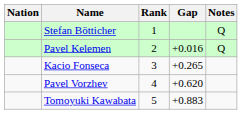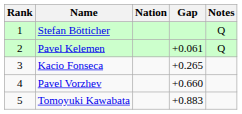 <table class="wikitable sortable" style="text-align:center">
 <tr>
+<th>Rank</th>
+<th>Name</th>
 <th>Nation</th>
-<th>Name</th>
-<th>Rank</th>
 <th>Gap</th>
 <th>Notes</th>
 </tr>
 <tr bgcolor=ccffcc>
+<td>1</td>
+<td align=left><a href='#'>Stefan Bötticher</a></td>
 <td align=left></td>
-<td align=left><a href='#'>Stefan Bötticher</a></td>
-<td>1</td>
 <td></td>
 <td>Q</td>
 </tr>
 <tr bgcolor=ccffcc>
+<td>2</td>
+<td align=left><a href='#'>Pavel Kelemen</a></td>
 <td align=left></td>
-<td align=left><a href='#'>Pavel Kelemen</a></td>
-<td>2</td>
-<td>+0.016</td>
+<td>+0.061</td>
 <td>Q</td>
 </tr>
 <tr>
+<td>3</td>
+<td align=left><a href='#'>Kacio Fonseca</a></td>
 <td align=left></td>
-<td align=left><a href='#'>Kacio Fonseca</a></td>
-<td>3</td>
 <td>+0.265</td>
 <td></td>
 </tr>
 <tr>
+<td>4</td>
+<td align=left><a href='#'>Pavel Vorzhev</a></td>
 <td align=left></td>
-<td align=left><a href='#'>Pavel Vorzhev</a></td>
-<td>4</td>
-<td>+0.620</td>
+<td>+0.660</td>
 <td></td>
 </tr>
 <tr>
+<td>5</td>
+<td align=left><a href='#'>Tomoyuki Kawabata</a></td>
 <td align=left></td>
-<td align=left><a href='#'>Tomoyuki Kawabata</a></td>
-<td>5</td>
 <td>+0.883</td>
 <td></td>
 </tr>
 </table>
